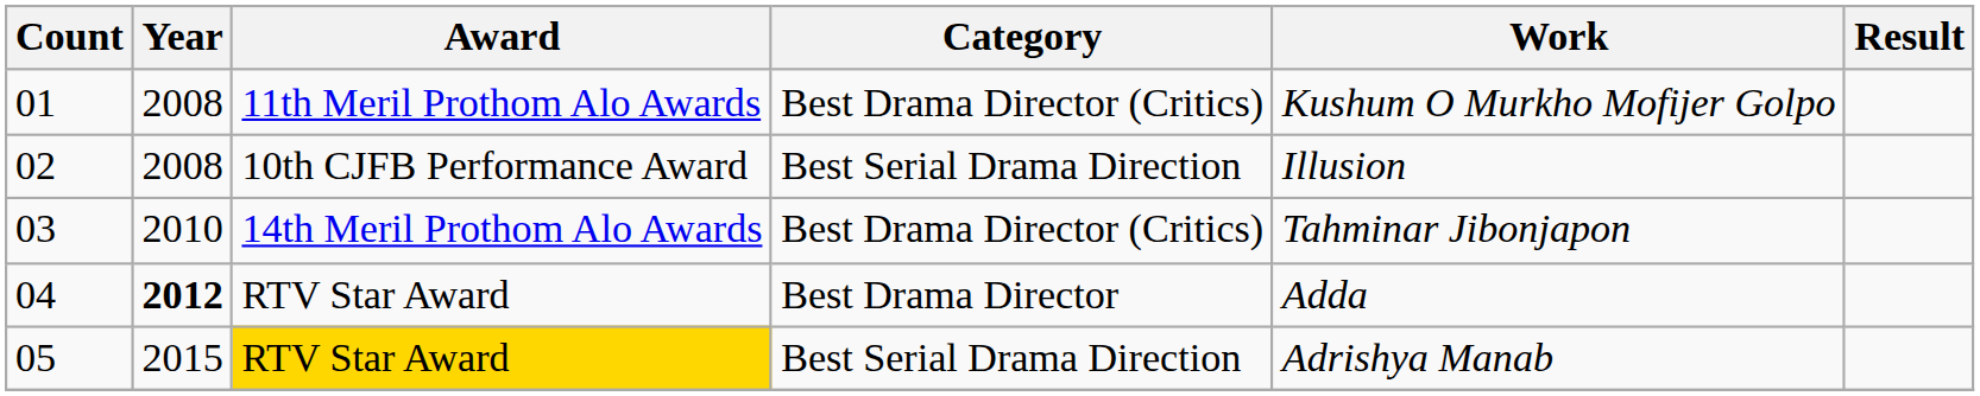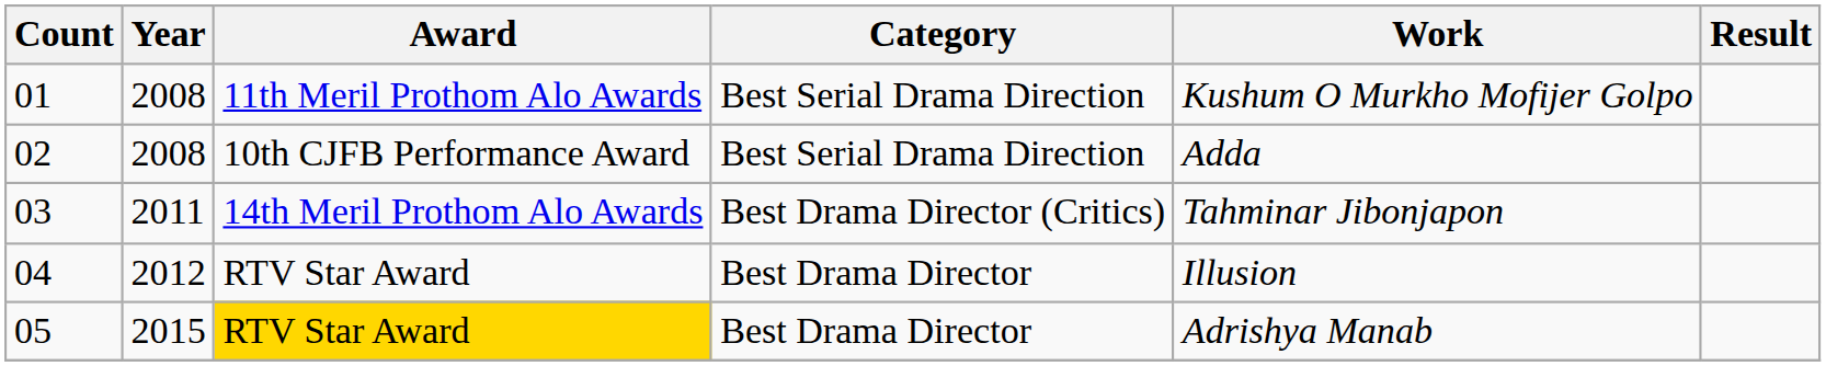 <table class="wikitable sortable";>
 <tr>
 <th>Count</th>
 <th>Year</th>
 <th>Award</th>
 <th>Category</th>
 <th>Work</th>
 <th>Result</th>
 </tr>
 <tr>
 <td>01</td>
 <td>2008</td>
 <td><a href='#'>11th Meril Prothom Alo Awards</a></td>
-<td>Best Drama Director (Critics)</td>
+<td>Best Serial Drama Direction</td>
 <td><em>Kushum O Murkho Mofijer Golpo</em></td>
 <td></td>
 </tr>
 <tr>
 <td>02</td>
 <td>2008</td>
 <td>10th CJFB Performance Award</td>
 <td>Best Serial Drama Direction</td>
-<td><em>Illusion</em></td>
+<td><em>Adda</em></td>
 <td></td>
 </tr>
 <tr>
 <td>03</td>
-<td>2010</td>
+<td>2011</td>
 <td><a href='#'>14th Meril Prothom Alo Awards</a></td>
 <td>Best Drama Director (Critics)</td>
 <td><em>Tahminar Jibonjapon</em></td>
 <td></td>
 </tr>
 <tr>
 <td>04</td>
-<td><strong>2012</strong></td>
+<td>2012</td>
 <td>RTV Star Award</td>
 <td>Best Drama Director</td>
-<td><em>Adda</em></td>
+<td><em>Illusion</em></td>
 <td></td>
 </tr>
 <tr>
 <td>05</td>
 <td>2015</td>
 <td style="background: gold;">RTV Star Award</td>
-<td>Best Serial Drama Direction</td>
+<td>Best Drama Director</td>
 <td><em>Adrishya Manab</em></td>
 <td></td>
 </tr>
 <tr>
 </tr>
 </table>
